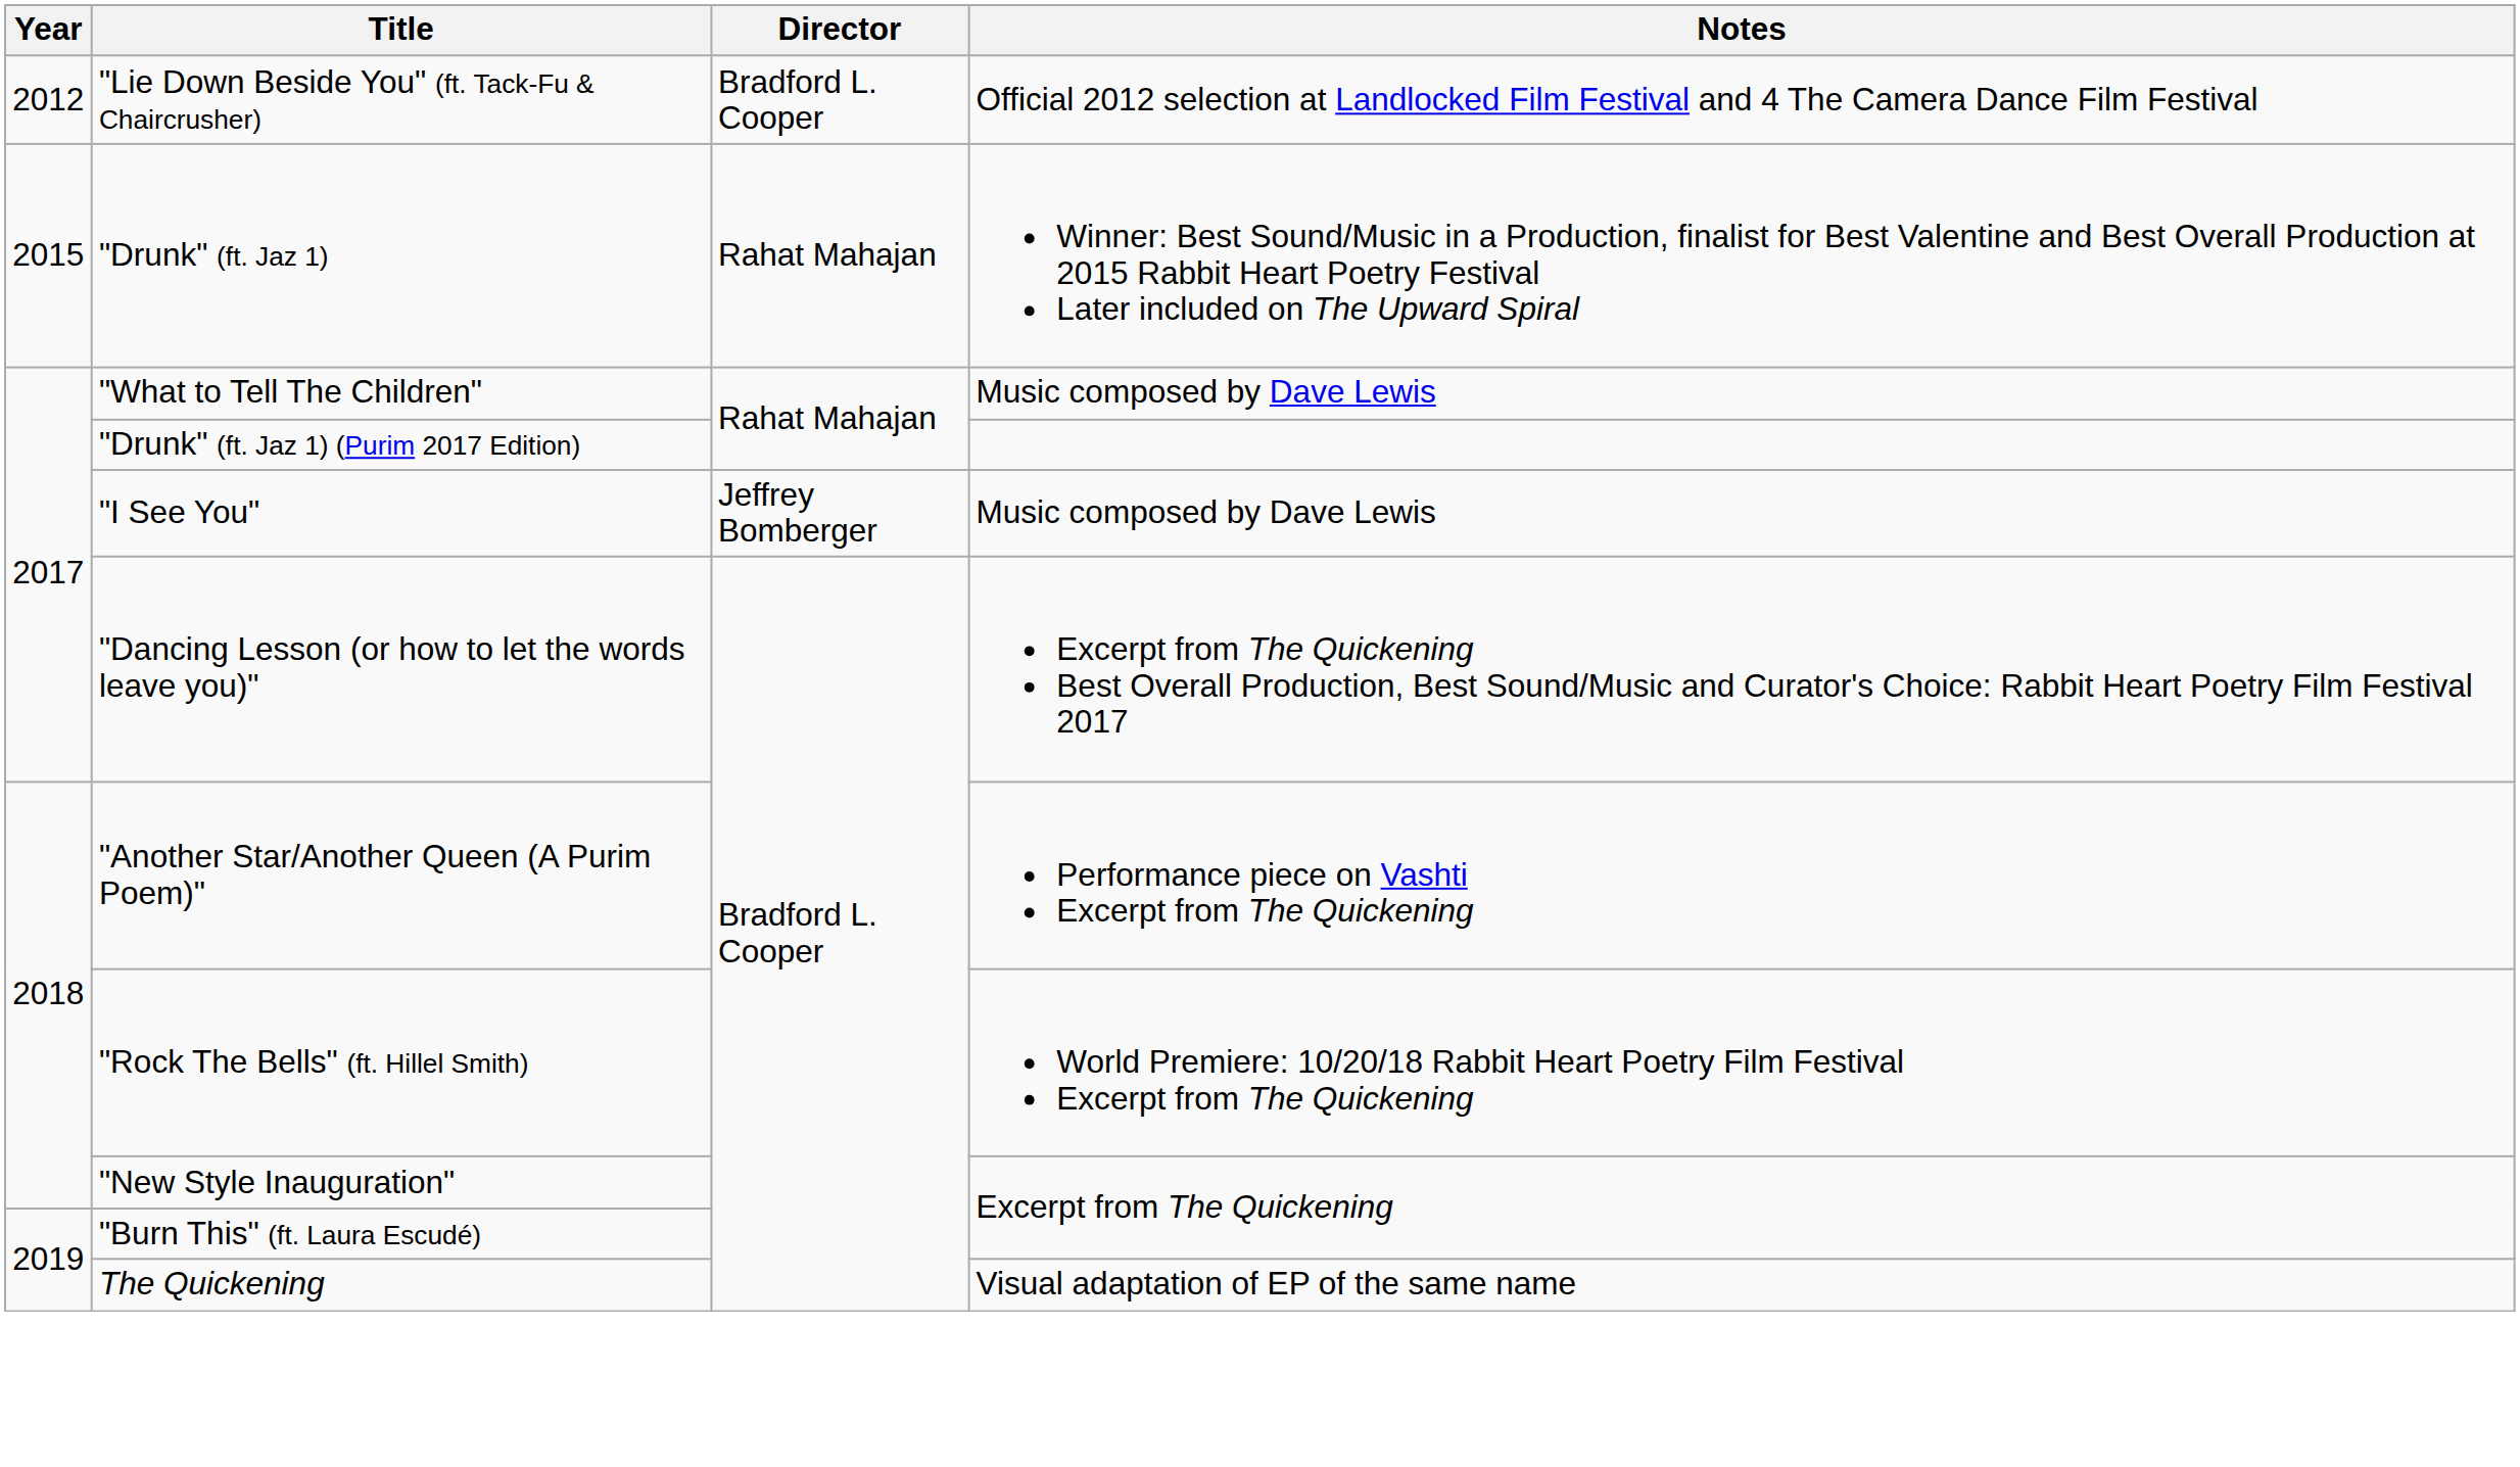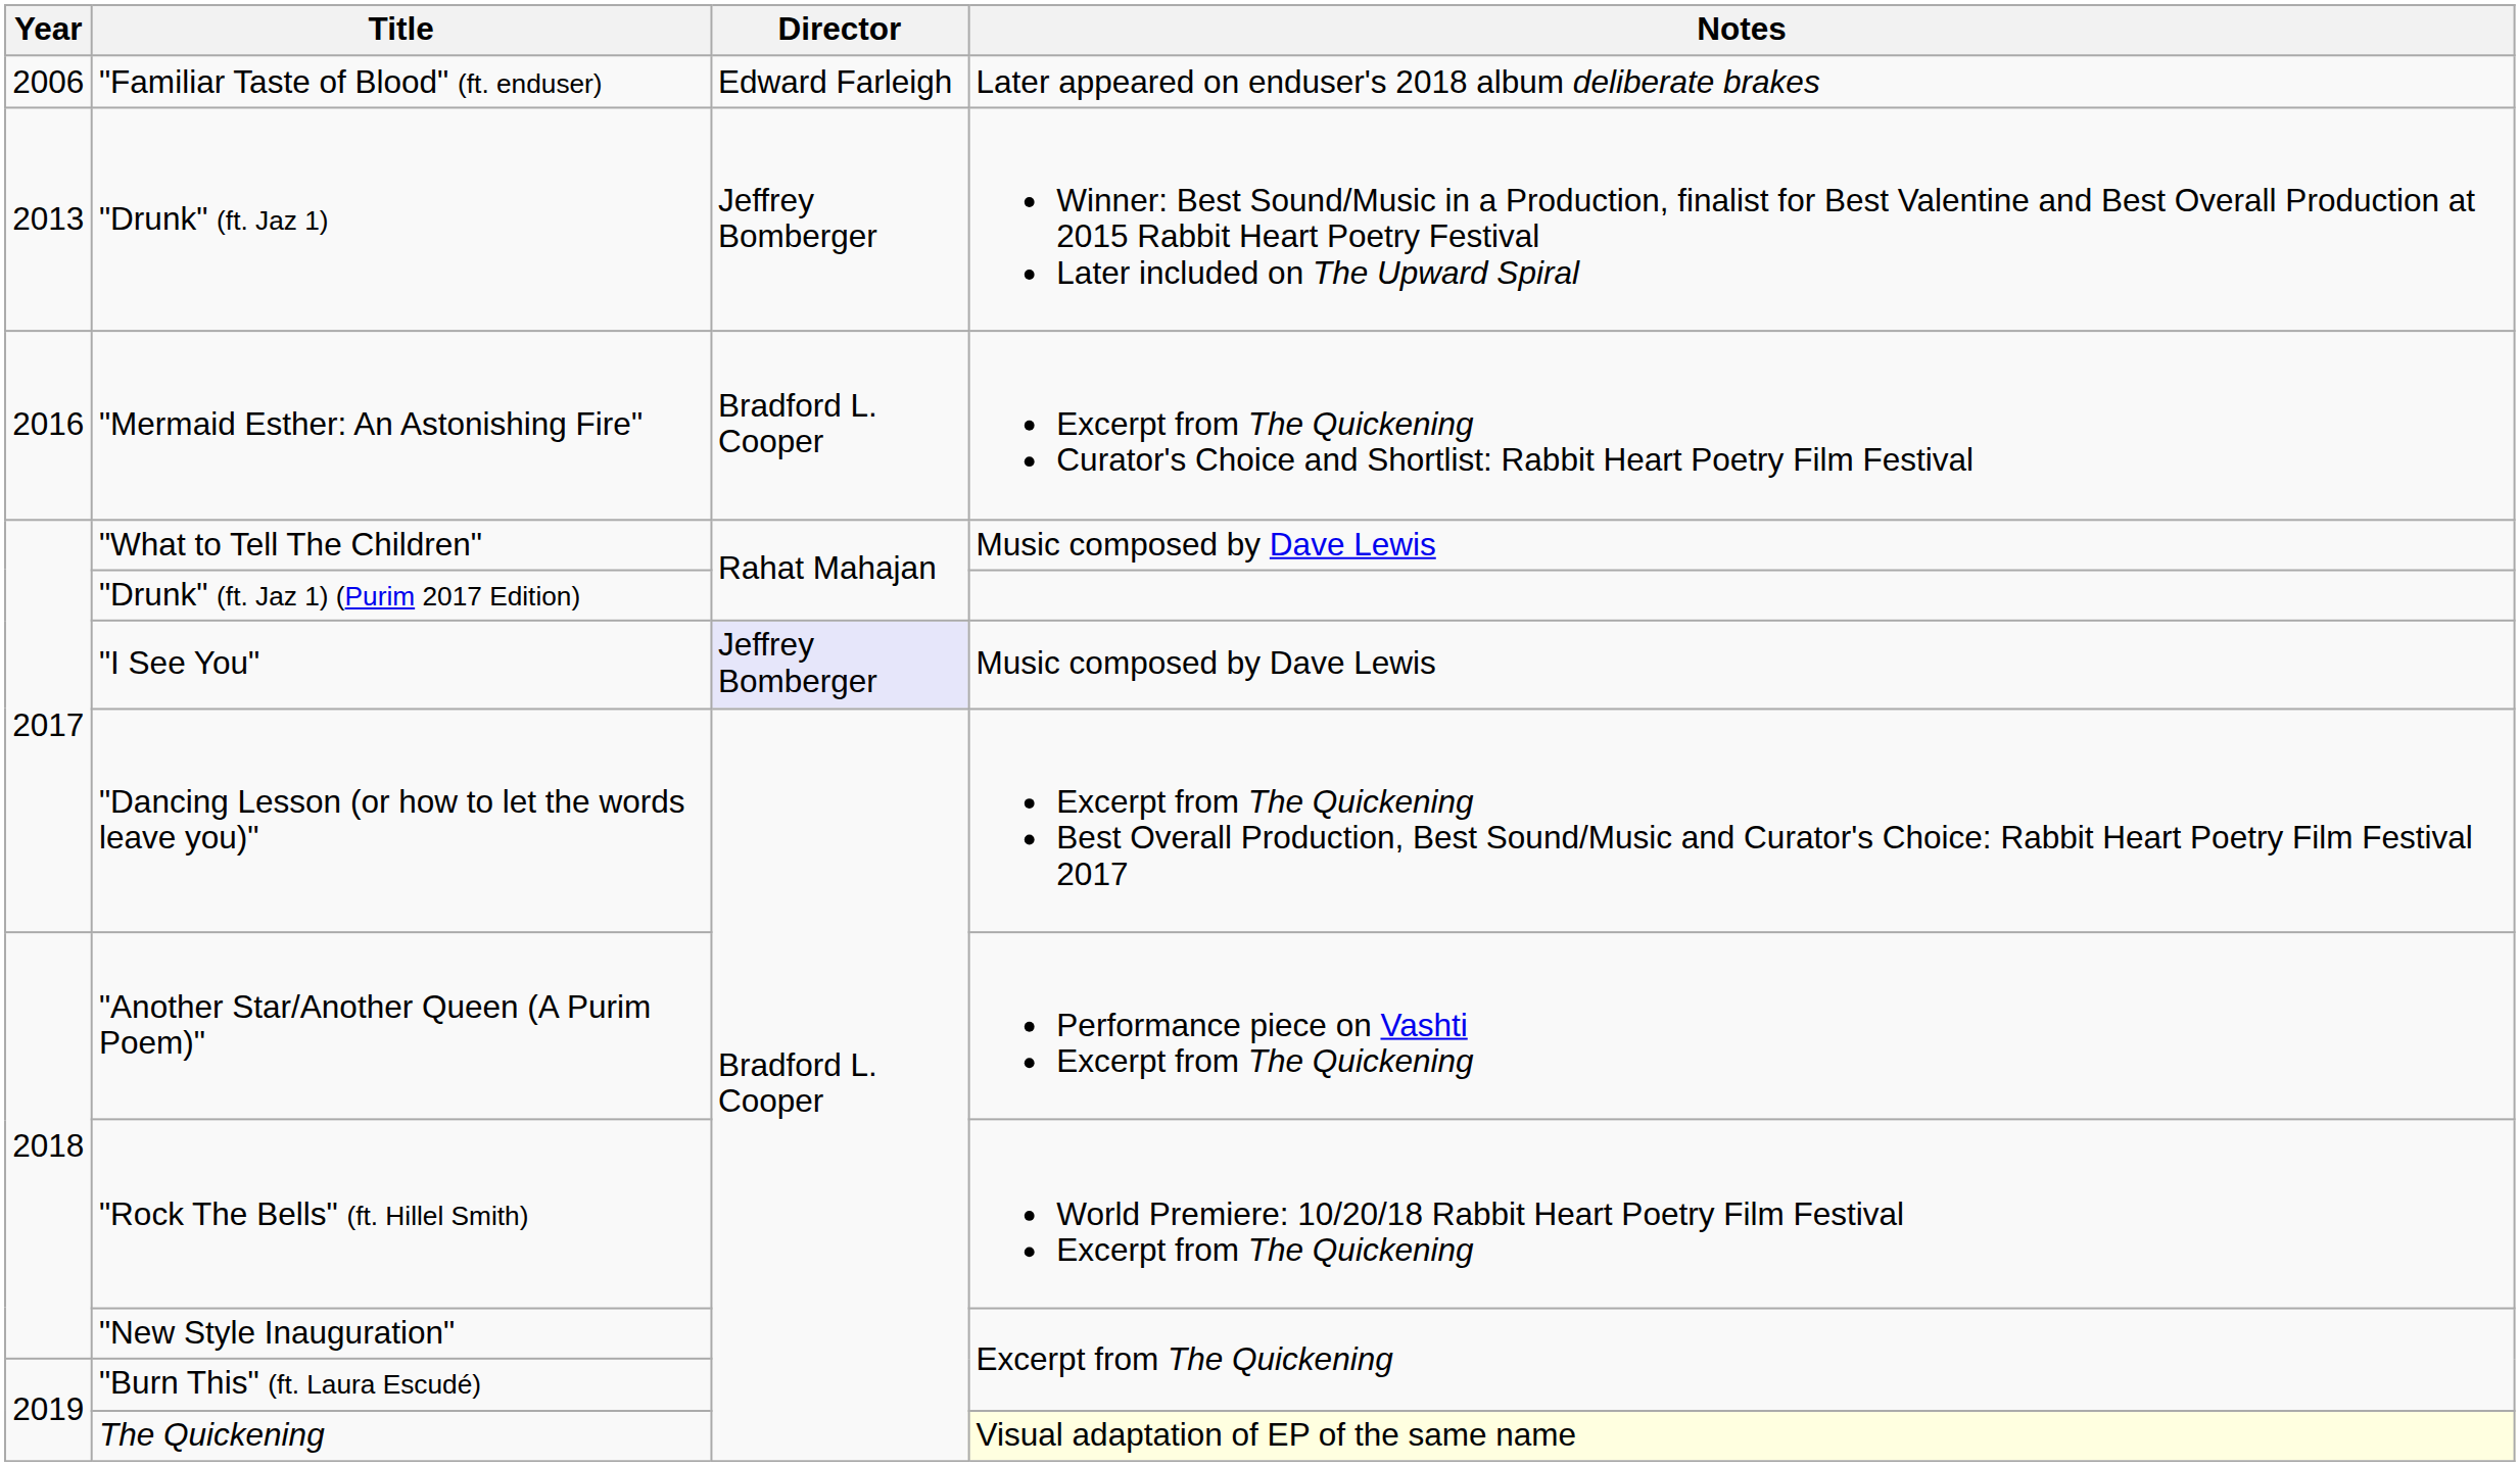 <table class="wikitable">
 <tr>
 <th>Year</th>
 <th>Title</th>
 <th>Director</th>
 <th>Notes</th>
 </tr>
 <tr>
-<td>2012</td>
-<td>"Lie Down Beside You" <small>(ft. Tack-Fu & Chaircrusher)</small></td>
-<td>Bradford L. Cooper</td>
-<td>Official 2012 selection at <a href='#'>Landlocked Film Festival</a> and 4 The Camera Dance Film Festival</td>
+<td>2006</td>
+<td>"Familiar Taste of Blood" <small>(ft. enduser)</small></td>
+<td>Edward Farleigh</td>
+<td>Later appeared on enduser's 2018 album <em>deliberate brakes</em></td>
 </tr>
 <tr>
-<td>2015</td>
+<td>2013</td>
 <td>"Drunk" <small>(ft. Jaz 1)</small></td>
-<td>Rahat Mahajan</td>
+<td>Jeffrey Bomberger</td>
 <td><br><ul><li>Winner: Best Sound/Music in a Production, finalist for Best Valentine and Best Overall Production at 2015 Rabbit Heart Poetry Festival</li><li>Later included on <em>The Upward Spiral</em></li></ul></td>
+</tr>
+<tr>
+<td>2016</td>
+<td>"Mermaid Esther: An Astonishing Fire"</td>
+<td>Bradford L. Cooper</td>
+<td><br><ul><li>Excerpt from <em>The Quickening</em></li><li>Curator's Choice and Shortlist: Rabbit Heart Poetry Film Festival</li></ul></td>
 </tr>
 <tr>
 <td rowspan="4">2017</td>
 <td>"What to Tell The Children"</td>
 <td rowspan="2">Rahat Mahajan</td>
 <td>Music composed by <a href='#'>Dave Lewis</a></td>
 </tr>
 <tr>
 <td>"Drunk" <small>(ft. Jaz 1) (<a href='#'>Purim</a> 2017 Edition)</small></td>
 <td></td>
 </tr>
 <tr>
 <td>"I See You"</td>
-<td>Jeffrey Bomberger</td>
+<td style="background: lavender;">Jeffrey Bomberger</td>
 <td>Music composed by Dave Lewis</td>
 </tr>
 <tr>
 <td>"Dancing Lesson (or how to let the words leave you)"</td>
 <td rowspan="6">Bradford L. Cooper</td>
 <td><br><ul><li>Excerpt from <em>The Quickening</em></li><li>Best Overall Production, Best Sound/Music and Curator's Choice: Rabbit Heart Poetry Film Festival 2017</li></ul></td>
 </tr>
 <tr>
 <td rowspan="3">2018</td>
 <td>"Another Star/Another Queen (A Purim Poem)"</td>
 <td><br><ul><li>Performance piece on <a href='#'>Vashti</a></li><li>Excerpt from <em>The Quickening</em></li></ul></td>
 </tr>
 <tr>
 <td>"Rock The Bells" <small>(ft. Hillel Smith)</small></td>
 <td><br><ul><li>World Premiere: 10/20/18 Rabbit Heart Poetry Film Festival</li><li>Excerpt from <em>The Quickening</em></li></ul></td>
 </tr>
 <tr>
 <td>"New Style Inauguration"</td>
 <td rowspan="2">Excerpt from <em>The Quickening</em></td>
 </tr>
 <tr>
 <td rowspan="2">2019</td>
 <td>"Burn This" <small>(ft. Laura Escudé)</small></td>
 </tr>
 <tr>
 <td><em>The Quickening</em></td>
-<td>Visual adaptation of EP of the same name</td>
+<td style="background: lightyellow;">Visual adaptation of EP of the same name</td>
 </tr>
 </table>
